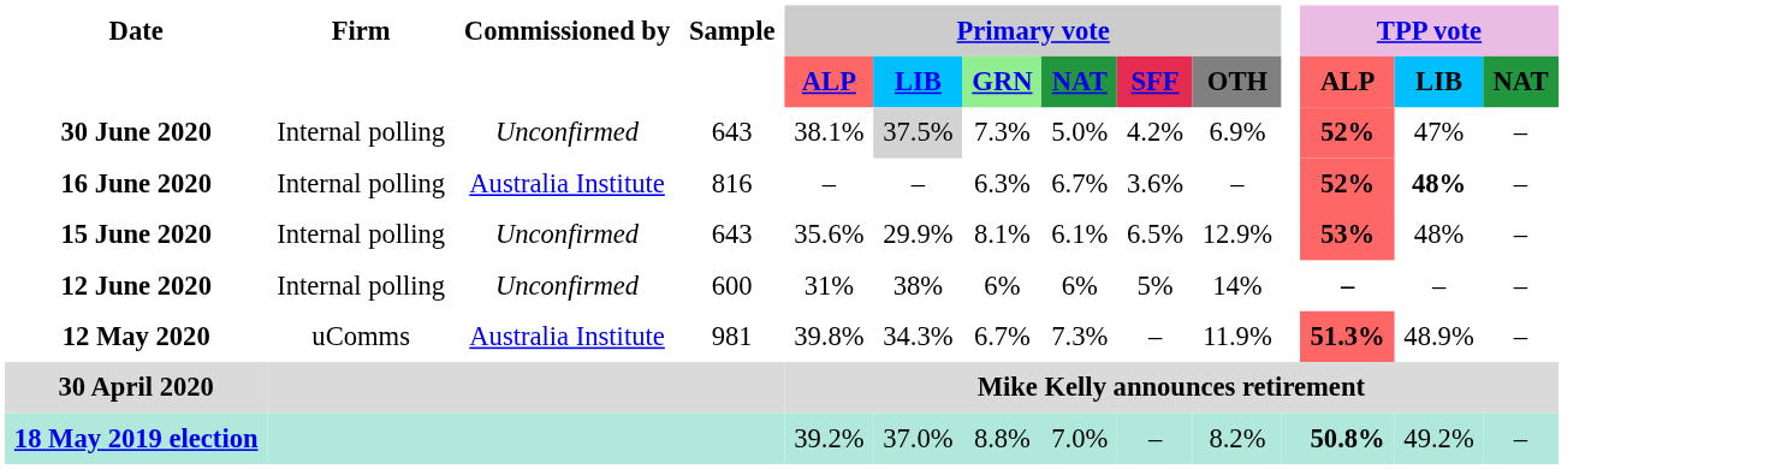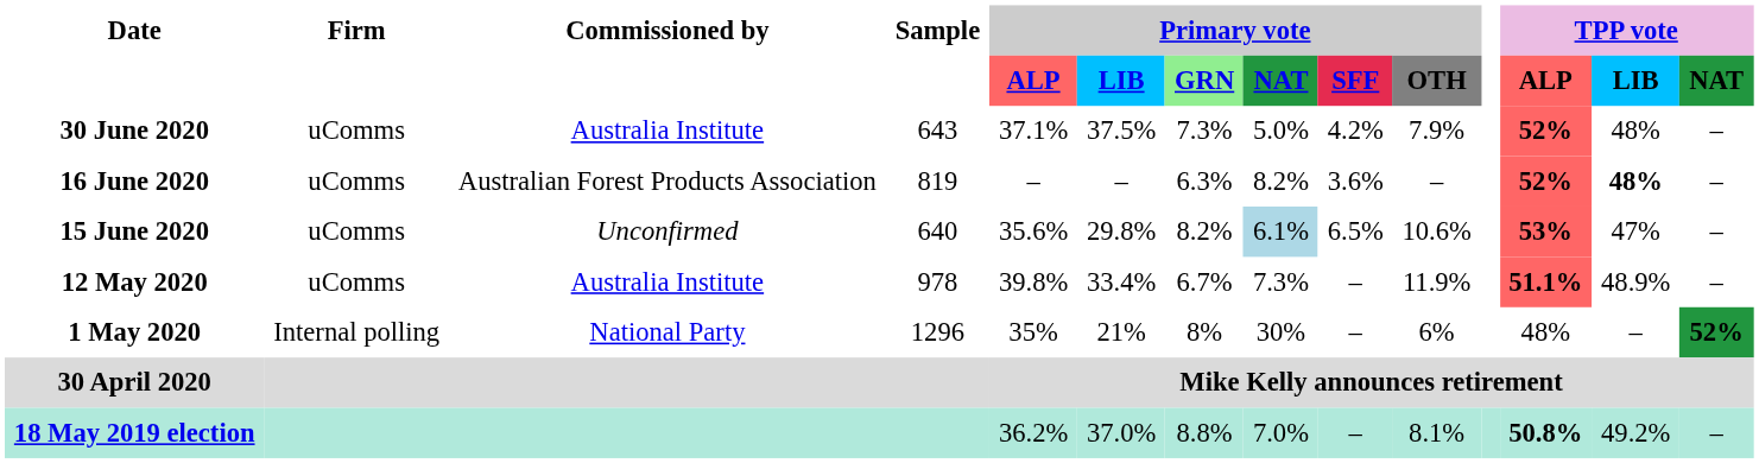 <table class="toccolours" cellpadding="5" cellspacing="0" style="float:left; margin-right:.5em; margin-top:.4em; font-size:90%;">
 <tr>
 </tr>
 <tr>
 <th style="background:#; text-align:center;">Date</th>
 <th style="background:#; text-align:center;">Firm</th>
 <th style="background:#; text-align:center;">Commissioned by</th>
 <th style="background:#; text-align:center;">Sample</th>
 <th style="background:#ccc; text-align:center;" colspan="6"><a href='#'>Primary vote</a></th>
 <th style="background:#; text-align:center;"></th>
 <th style="background:#ebbce3; text-align:center;" colspan="3"><a href='#'>TPP vote</a></th>
 </tr>
 <tr>
 <th colspan="4"></th>
 <th style="background:#f66"><a href='#'>ALP</a></th>
 <th style="background:#00bfff"><a href='#'>LIB</a></th>
 <th style="background:#90ee90"><a href='#'>GRN</a></th>
 <th style="background:#21963f"><a href='#'>NAT</a></th>
 <th style="background:#E52B50"><a href='#'>SFF</a></th>
 <th style="background:gray;">OTH</th>
 <th></th>
 <th style="background:#f66">ALP</th>
 <th style="background:#00bfff">LIB</th>
 <th style="background:#21963f">NAT</th>
 </tr>
 <tr>
 <th style="text-align:center">30 June 2020</th>
-<td style="text-align:center">Internal polling</td>
-<td style="text-align:center"><em>Unconfirmed</em></td>
+<td style="text-align:center">uComms</td>
+<td style="text-align:center"><a href='#'>Australia Institute</a></td>
 <td style="text-align:center">643</td>
-<td style="text-align:center">38.1%</td>
-<td style="background: lightgrey; text-align:center">37.5%</td>
+<td style="text-align:center">37.1%</td>
+<td style="text-align:center">37.5%</td>
 <td style="text-align:center">7.3%</td>
 <td style="text-align:center">5.0%</td>
 <td style="text-align:center">4.2%</td>
-<td style="text-align:center">6.9%</td>
+<td style="text-align:center">7.9%</td>
 <td></td>
 <th style="text-align:center;background:#f66">52%</th>
-<td style="text-align:center">47%</td>
+<td style="text-align:center">48%</td>
 <td style="text-align:center">–</td>
 </tr>
 <tr>
 </tr>
 <tr>
 <th style="text-align:center">16 June 2020</th>
-<td style="text-align:center">Internal polling</td>
-<td style="text-align:center"><a href='#'>Australia Institute</a></td>
-<td style="text-align:center">816</td>
+<td style="text-align:center">uComms</td>
+<td style="text-align:center">Australian Forest Products Association</td>
+<td style="text-align:center">819</td>
 <td style="text-align:center">–</td>
 <td style="text-align:center">–</td>
 <td style="text-align:center">6.3%</td>
-<td style="text-align:center">6.7%</td>
+<td style="text-align:center">8.2%</td>
 <td style="text-align:center">3.6%</td>
 <td style="text-align:center">–</td>
 <td></td>
 <th style="text-align:center;background:#f66">52%</th>
 <td style="text-align:center"><strong>48%</strong></td>
 <td style="text-align:center">–</td>
 </tr>
 <tr>
 <th style="text-align:center">15 June 2020</th>
-<td style="text-align:center">Internal polling</td>
+<td style="text-align:center">uComms</td>
 <td style="text-align:center"><em>Unconfirmed</em></td>
-<td style="text-align:center">643</td>
+<td style="text-align:center">640</td>
 <td style="text-align:center">35.6%</td>
-<td style="text-align:center">29.9%</td>
-<td style="text-align:center">8.1%</td>
-<td style="text-align:center">6.1%</td>
+<td style="text-align:center">29.8%</td>
+<td style="text-align:center">8.2%</td>
+<td style="background: lightblue; text-align:center">6.1%</td>
 <td style="text-align:center">6.5%</td>
-<td style="text-align:center">12.9%</td>
+<td style="text-align:center">10.6%</td>
 <td></td>
 <th style="text-align:center;background:#f66">53%</th>
-<td style="text-align:center">48%</td>
-<td style="text-align:center">–</td>
-</tr>
-<tr>
-<th style="text-align:center"> 12 June 2020</th>
-<td style="text-align:center">Internal polling</td>
-<td style="text-align:center"><em>Unconfirmed</em></td>
-<td style="text-align:center">600</td>
-<td style="text-align:center">31%</td>
-<td style="text-align:center">38%</td>
-<td style="text-align:center">6%</td>
-<td style="text-align:center">6%</td>
-<td style="text-align:center">5%</td>
-<td style="text-align:center">14%</td>
-<td></td>
-<th style="text-align:center">–</th>
-<td style="text-align:center">–</td>
+<td style="text-align:center">47%</td>
 <td style="text-align:center">–</td>
 </tr>
 <tr>
 <th style="text-align:center">12 May 2020</th>
 <td style="text-align:center">uComms</td>
 <td style="text-align:center"><a href='#'>Australia Institute</a></td>
-<td style="text-align:center">981</td>
+<td style="text-align:center">978</td>
 <td style="text-align:center">39.8%</td>
-<td style="text-align:center">34.3%</td>
+<td style="text-align:center">33.4%</td>
 <td style="text-align:center">6.7%</td>
 <td style="text-align:center">7.3%</td>
 <td style="text-align:center">–</td>
 <td style="text-align:center">11.9%</td>
 <td></td>
-<th style="text-align:center;background:#f66">51.3%</th>
+<th style="text-align:center;background:#f66">51.1%</th>
 <td style="text-align:center">48.9%</td>
 <td style="text-align:center">–</td>
+</tr>
+<tr>
+<th style="text-align:center">1 May 2020</th>
+<td style="text-align:center">Internal polling</td>
+<td style="text-align:center"><a href='#'>National Party</a></td>
+<td style="text-align:center">1296</td>
+<td style="text-align:center">35%</td>
+<td style="text-align:center">21%</td>
+<td style="text-align:center">8%</td>
+<td style="text-align:center">30%</td>
+<td style="text-align:center">–</td>
+<td style="text-align:center">6%</td>
+<td></td>
+<td style="text-align:center">48%</td>
+<td style="text-align:center">–</td>
+<th style="text-align:center;background:#21963f">52%</th>
 </tr>
 <tr>
 <th style="background:#DADADA">30 April 2020</th>
 <th style="background:#DADADA" colspan="3"></th>
 <th style="background:#DADADA" colspan="10">Mike Kelly announces retirement</th>
 </tr>
 <tr>
 <th style="text-align:center;background:#b0e9db;"><a href='#'>18 May 2019 election</a></th>
 <td style="text-align:center;background:#b0e9db;" colspan="3"></td>
-<td style="text-align:center;background:#b0e9db;">39.2%</td>
+<td style="text-align:center;background:#b0e9db;">36.2%</td>
 <td style="text-align:center;background:#b0e9db;">37.0%</td>
 <td style="text-align:center;background:#b0e9db;">8.8%</td>
 <td style="text-align:center;background:#b0e9db;">7.0%</td>
 <td style="text-align:center;background:#b0e9db;">–</td>
-<td style="text-align:center;background:#b0e9db;">8.2%</td>
+<td style="text-align:center;background:#b0e9db;">8.1%</td>
 <td style="text-align:center;background:#b0e9db;"></td>
 <td style="text-align:center;background:#b0e9db;"><strong>50.8%</strong></td>
 <td style="text-align:center;background:#b0e9db;">49.2%</td>
 <td style="text-align:center;background:#b0e9db;">–</td>
 </tr>
 </table>
